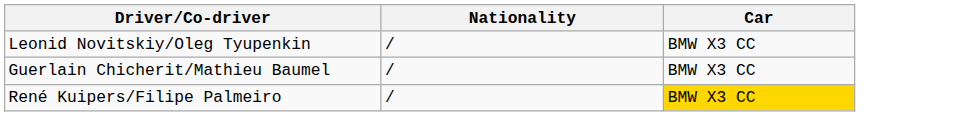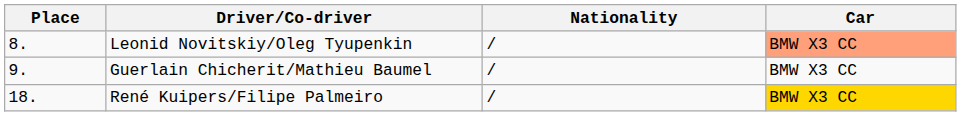 <table class="wikitable">
 <tr>
+<th>Place</th>
 <th>Driver/Co-driver</th>
 <th>Nationality</th>
 <th>Car</th>
 </tr>
 <tr>
+<td style="width:75px;">8.</td>
 <td style="width:295px;">Leonid Novitskiy/Oleg Tyupenkin</td>
 <td style="width:220px;"> / </td>
-<td style="width:146px;">BMW X3 CC</td>
+<td style="background: lightsalmon; width:146px;">BMW X3 CC</td>
 </tr>
 <tr>
+<td>9.</td>
 <td>Guerlain Chicherit/Mathieu Baumel</td>
 <td> / </td>
 <td>BMW X3 CC</td>
 </tr>
 <tr>
+<td>18.</td>
 <td>René Kuipers/Filipe Palmeiro</td>
 <td> / </td>
 <td style="background: gold;">BMW X3 CC</td>
 </tr>
 </table>
